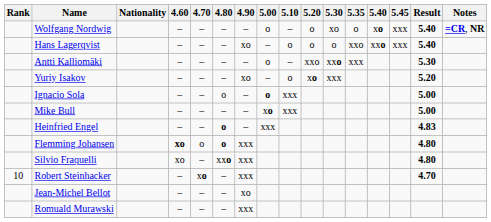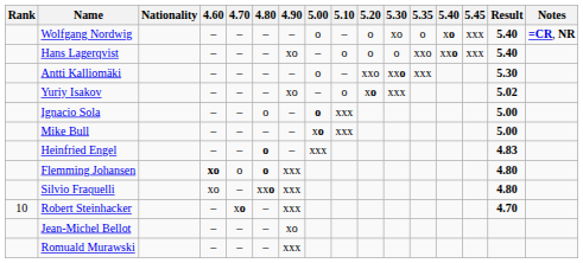 <table class="wikitable sortable" style="text-align:center; font-size:90%">
 <tr>
 <th>Rank</th>
 <th>Name</th>
 <th>Nationality</th>
 <th>4.60</th>
 <th>4.70</th>
 <th>4.80</th>
 <th>4.90</th>
 <th>5.00</th>
 <th>5.10</th>
 <th>5.20</th>
 <th>5.30</th>
 <th>5.35</th>
 <th>5.40</th>
 <th>5.45</th>
 <th>Result</th>
 <th>Notes</th>
 </tr>
 <tr>
 <td></td>
 <td align="left"><a href='#'>Wolfgang Nordwig</a></td>
 <td align=left></td>
 <td>–</td>
 <td>–</td>
 <td>–</td>
 <td>–</td>
 <td>o</td>
 <td>–</td>
 <td>o</td>
 <td>xo</td>
 <td>o</td>
 <td>x<strong>o</strong></td>
 <td>xxx</td>
 <td><strong>5.40</strong></td>
 <td><strong><a href='#'>=CR</a></strong>, <strong>NR</strong></td>
 </tr>
 <tr>
 <td></td>
 <td align="left"><a href='#'>Hans Lagerqvist</a></td>
 <td align=left></td>
 <td>–</td>
 <td>–</td>
 <td>–</td>
 <td>xo</td>
 <td>–</td>
 <td>o</td>
 <td>o</td>
 <td>o</td>
 <td>xxo</td>
 <td>xx<strong>o</strong></td>
 <td>xxx</td>
 <td><strong>5.40</strong></td>
 <td></td>
 </tr>
 <tr>
 <td></td>
 <td align="left"><a href='#'>Antti Kalliomäki</a></td>
 <td align=left></td>
 <td>–</td>
 <td>–</td>
 <td>–</td>
 <td>–</td>
 <td>o</td>
 <td>–</td>
 <td>xxo</td>
 <td>xx<strong>o</strong></td>
 <td>xxx</td>
 <td></td>
 <td></td>
 <td><strong>5.30</strong></td>
 <td></td>
 </tr>
 <tr>
 <td></td>
 <td align="left"><a href='#'>Yuriy Isakov</a></td>
 <td align=left></td>
 <td>–</td>
 <td>–</td>
 <td>–</td>
 <td>xo</td>
 <td>–</td>
 <td>o</td>
 <td>x<strong>o</strong></td>
 <td>xxx</td>
 <td></td>
 <td></td>
 <td></td>
-<td><strong>5.20</strong></td>
+<td><strong>5.02</strong></td>
 <td></td>
 </tr>
 <tr>
 <td></td>
 <td align="left"><a href='#'>Ignacio Sola</a></td>
 <td align=left></td>
 <td>–</td>
 <td>–</td>
 <td>o</td>
 <td>–</td>
 <td><strong>o</strong></td>
 <td>xxx</td>
 <td></td>
 <td></td>
 <td></td>
 <td></td>
 <td></td>
 <td><strong>5.00</strong></td>
 <td></td>
 </tr>
 <tr>
 <td></td>
 <td align="left"><a href='#'>Mike Bull</a></td>
 <td align=left></td>
 <td>–</td>
 <td>–</td>
 <td>–</td>
 <td>–</td>
 <td>x<strong>o</strong></td>
 <td>xxx</td>
 <td></td>
 <td></td>
 <td></td>
 <td></td>
 <td></td>
 <td><strong>5.00</strong></td>
 <td></td>
 </tr>
 <tr>
 <td></td>
 <td align="left"><a href='#'>Heinfried Engel</a></td>
 <td align=left></td>
 <td>–</td>
 <td>–</td>
 <td><strong>o</strong></td>
 <td>–</td>
 <td>xxx</td>
 <td></td>
 <td></td>
 <td></td>
 <td></td>
 <td></td>
 <td></td>
 <td><strong>4.83</strong></td>
 <td></td>
 </tr>
 <tr>
 <td></td>
 <td align="left"><a href='#'>Flemming Johansen</a></td>
 <td align=left></td>
 <td><strong>xo</strong></td>
 <td>o</td>
 <td><strong>o</strong></td>
 <td>xxx</td>
 <td></td>
 <td></td>
 <td></td>
 <td></td>
 <td></td>
 <td></td>
 <td></td>
 <td><strong>4.80</strong></td>
 <td></td>
 </tr>
 <tr>
 <td></td>
 <td align="left"><a href='#'>Silvio Fraquelli</a></td>
 <td align=left></td>
 <td>xo</td>
 <td>–</td>
 <td>xx<strong>o</strong></td>
 <td>xxx</td>
 <td></td>
 <td></td>
 <td></td>
 <td></td>
 <td></td>
 <td></td>
 <td></td>
 <td><strong>4.80</strong></td>
 <td></td>
 </tr>
 <tr>
 <td>10</td>
 <td align="left"><a href='#'>Robert Steinhacker</a></td>
 <td align=left></td>
 <td>–</td>
 <td>x<strong>o</strong></td>
 <td>–</td>
 <td>xxx</td>
 <td></td>
 <td></td>
 <td></td>
 <td></td>
 <td></td>
 <td></td>
 <td></td>
 <td><strong>4.70</strong></td>
 <td></td>
 </tr>
 <tr>
 <td></td>
 <td align="left"><a href='#'>Jean-Michel Bellot</a></td>
 <td align=left></td>
 <td>–</td>
 <td>–</td>
 <td>–</td>
 <td>xo</td>
 <td></td>
 <td></td>
 <td></td>
 <td></td>
 <td></td>
 <td></td>
 <td></td>
 <td><strong></strong></td>
 <td></td>
 </tr>
 <tr>
 <td></td>
 <td align="left"><a href='#'>Romuald Murawski</a></td>
 <td align=left></td>
 <td>–</td>
 <td>–</td>
 <td>–</td>
 <td>xxx</td>
 <td></td>
 <td></td>
 <td></td>
 <td></td>
 <td></td>
 <td></td>
 <td></td>
 <td><strong></strong></td>
 <td></td>
 </tr>
 </table>
